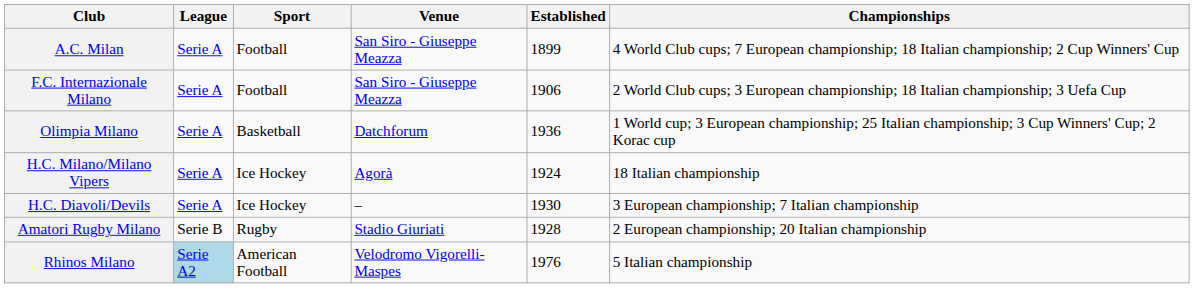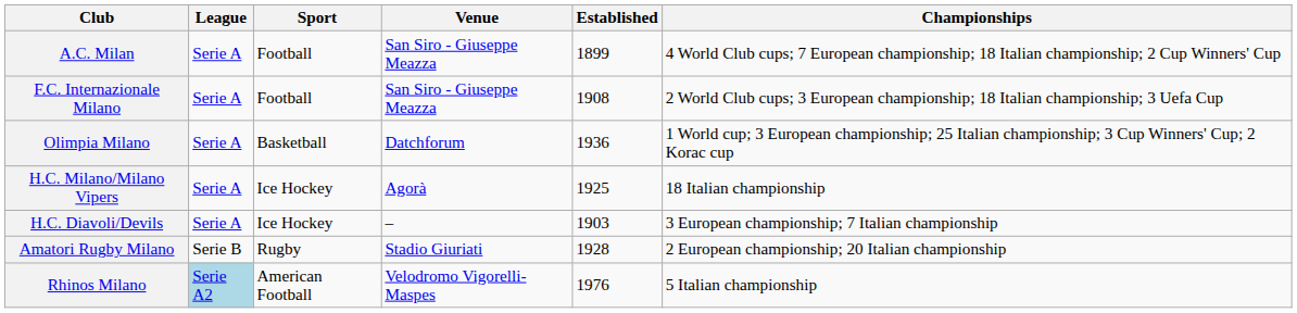 <table class="wikitable">
 <tr>
 <th scope="col">Club</th>
 <th scope="col">League</th>
 <th scope="col">Sport</th>
 <th scope="col">Venue</th>
 <th scope="col">Established</th>
 <th scope="col">Championships</th>
 </tr>
 <tr>
 <th scope="row" style="font-weight: normal; text-align: center;"><a href='#'>A.C. Milan</a></th>
 <td><a href='#'>Serie A</a></td>
 <td>Football</td>
 <td><a href='#'>San Siro - Giuseppe Meazza</a></td>
 <td>1899</td>
 <td>4 World Club cups; 7 European championship; 18 Italian championship; 2 Cup Winners' Cup</td>
 </tr>
 <tr>
 <th scope="row" style="font-weight: normal; text-align: center;"><a href='#'>F.C. Internazionale Milano</a></th>
 <td><a href='#'>Serie A</a></td>
 <td>Football</td>
 <td><a href='#'>San Siro - Giuseppe Meazza</a></td>
-<td>1906</td>
+<td>1908</td>
 <td>2 World Club cups; 3 European championship; 18 Italian championship; 3 Uefa Cup</td>
 </tr>
 <tr>
 <th scope="row" style="font-weight: normal; text-align: center;"><a href='#'>Olimpia Milano</a></th>
 <td><a href='#'>Serie A</a></td>
 <td>Basketball</td>
 <td><a href='#'>Datchforum</a></td>
 <td>1936</td>
 <td>1 World cup; 3 European championship; 25 Italian championship; 3 Cup Winners' Cup; 2 Korac cup</td>
 </tr>
 <tr>
 <th scope="row" style="font-weight: normal; text-align: center;"><a href='#'>H.C. Milano/Milano Vipers</a></th>
 <td><a href='#'>Serie A</a></td>
 <td>Ice Hockey</td>
 <td><a href='#'>Agorà</a></td>
-<td>1924</td>
+<td>1925</td>
 <td>18 Italian championship</td>
 </tr>
 <tr>
 <th scope="row" style="font-weight: normal; text-align: center;"><a href='#'>H.C. Diavoli/Devils</a></th>
 <td><a href='#'>Serie A</a></td>
 <td>Ice Hockey</td>
 <td>–</td>
-<td>1930</td>
+<td>1903</td>
 <td>3 European championship; 7 Italian championship</td>
 </tr>
 <tr>
 <th scope="row" style="font-weight: normal; text-align: center;"><a href='#'>Amatori Rugby Milano</a></th>
 <td>Serie B</td>
 <td>Rugby</td>
 <td><a href='#'>Stadio Giuriati</a></td>
 <td>1928</td>
 <td>2 European championship; 20 Italian championship</td>
 </tr>
 <tr>
 <th scope="row" style="font-weight: normal; text-align: center;"><a href='#'>Rhinos Milano</a></th>
 <td style="background: lightblue;"><a href='#'>Serie A2</a></td>
 <td>American Football</td>
 <td><a href='#'>Velodromo Vigorelli-Maspes</a></td>
 <td>1976</td>
 <td>5 Italian championship</td>
 </tr>
 </table>
